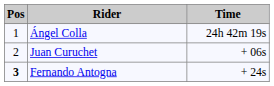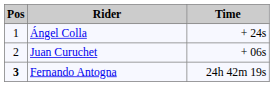 <table bgcolor="#f7f8ff" cellpadding="3" cellspacing="0" border="1" style="font-size: 95%; border: gray solid 1px; border-collapse: collapse;">
 <tr bgcolor="#CCCCCC">
 <td align="center" width="20"><strong>Pos</strong></td>
 <td align="center" width="200"><strong>Rider</strong></td>
 <td align="center" width="100"><strong>Time</strong></td>
 </tr>
 <tr valign=top>
 <td align=center>1</td>
 <td> <a href='#'>Ángel Colla</a></td>
-<td align=right>24h 42m 19s</td>
+<td align=right>+ 24s</td>
 </tr>
 <tr valign=top>
 <td align=center>2</td>
 <td> <a href='#'>Juan Curuchet</a></td>
 <td align=right>+ 06s</td>
 </tr>
 <tr valign=top>
 <td align=center><strong>3</strong></td>
 <td> <a href='#'>Fernando Antogna</a></td>
-<td align=right>+ 24s</td>
+<td align=right>24h 42m 19s</td>
 </tr>
 </table>
